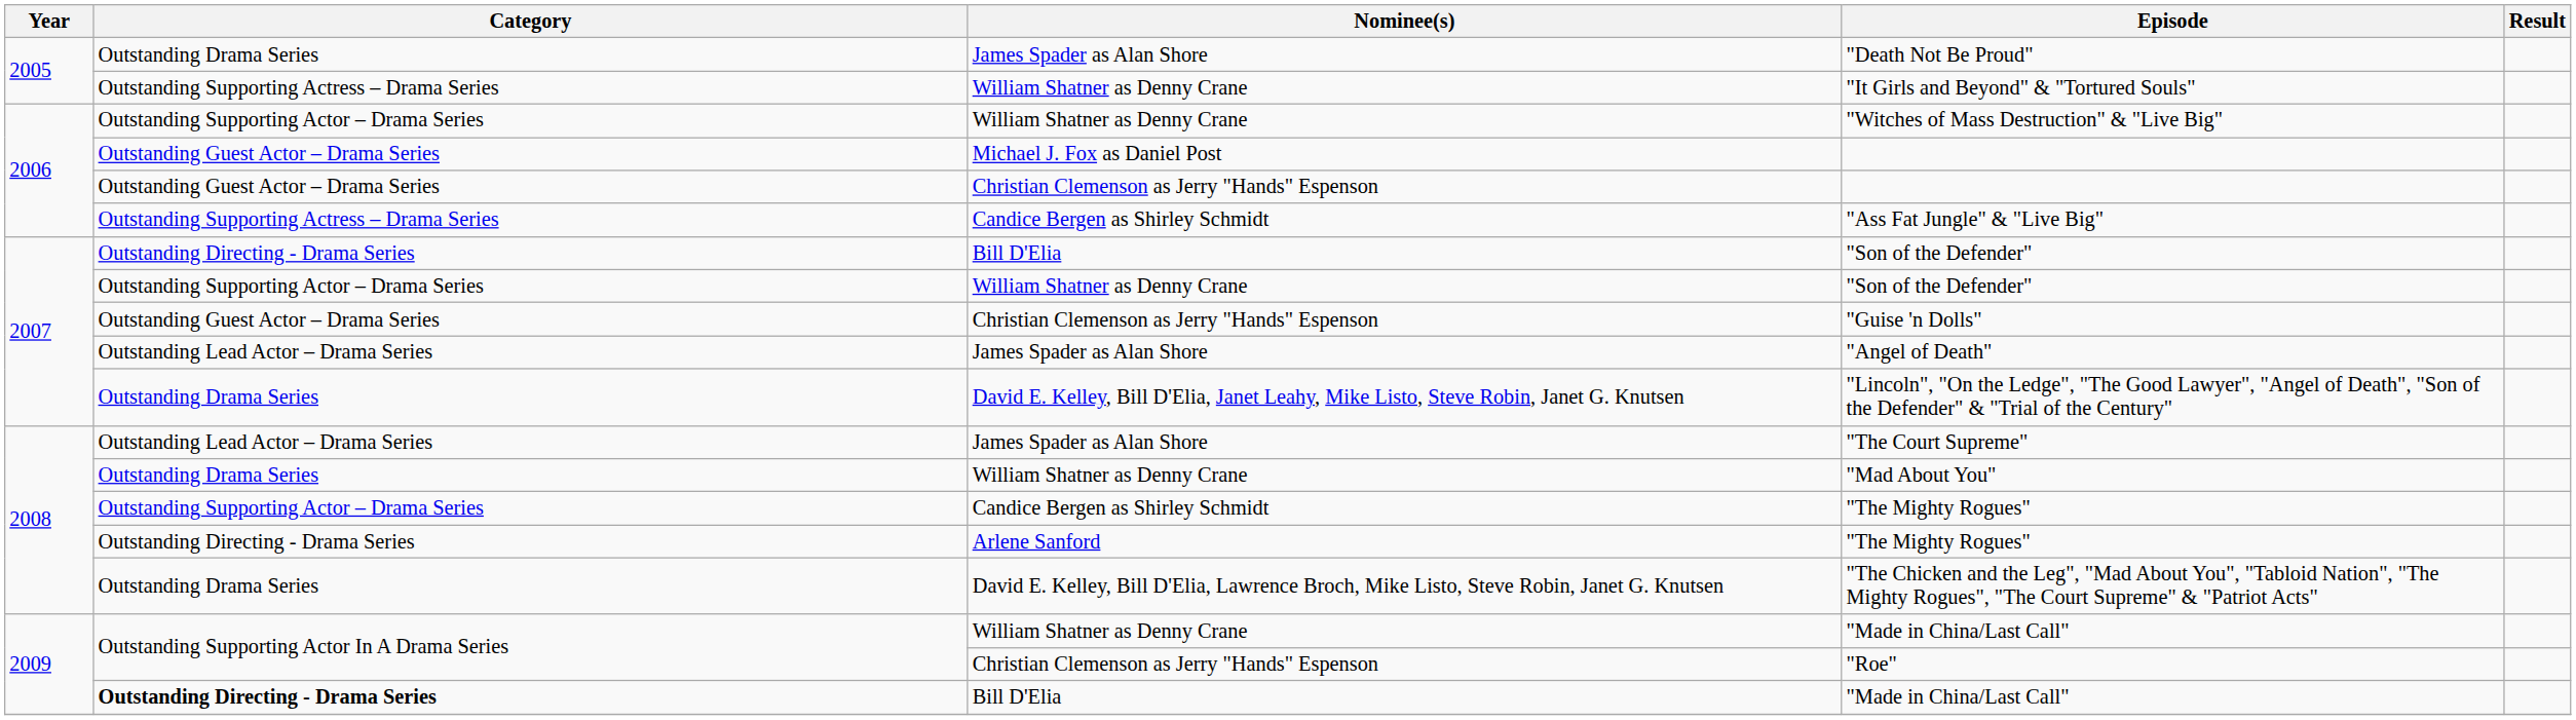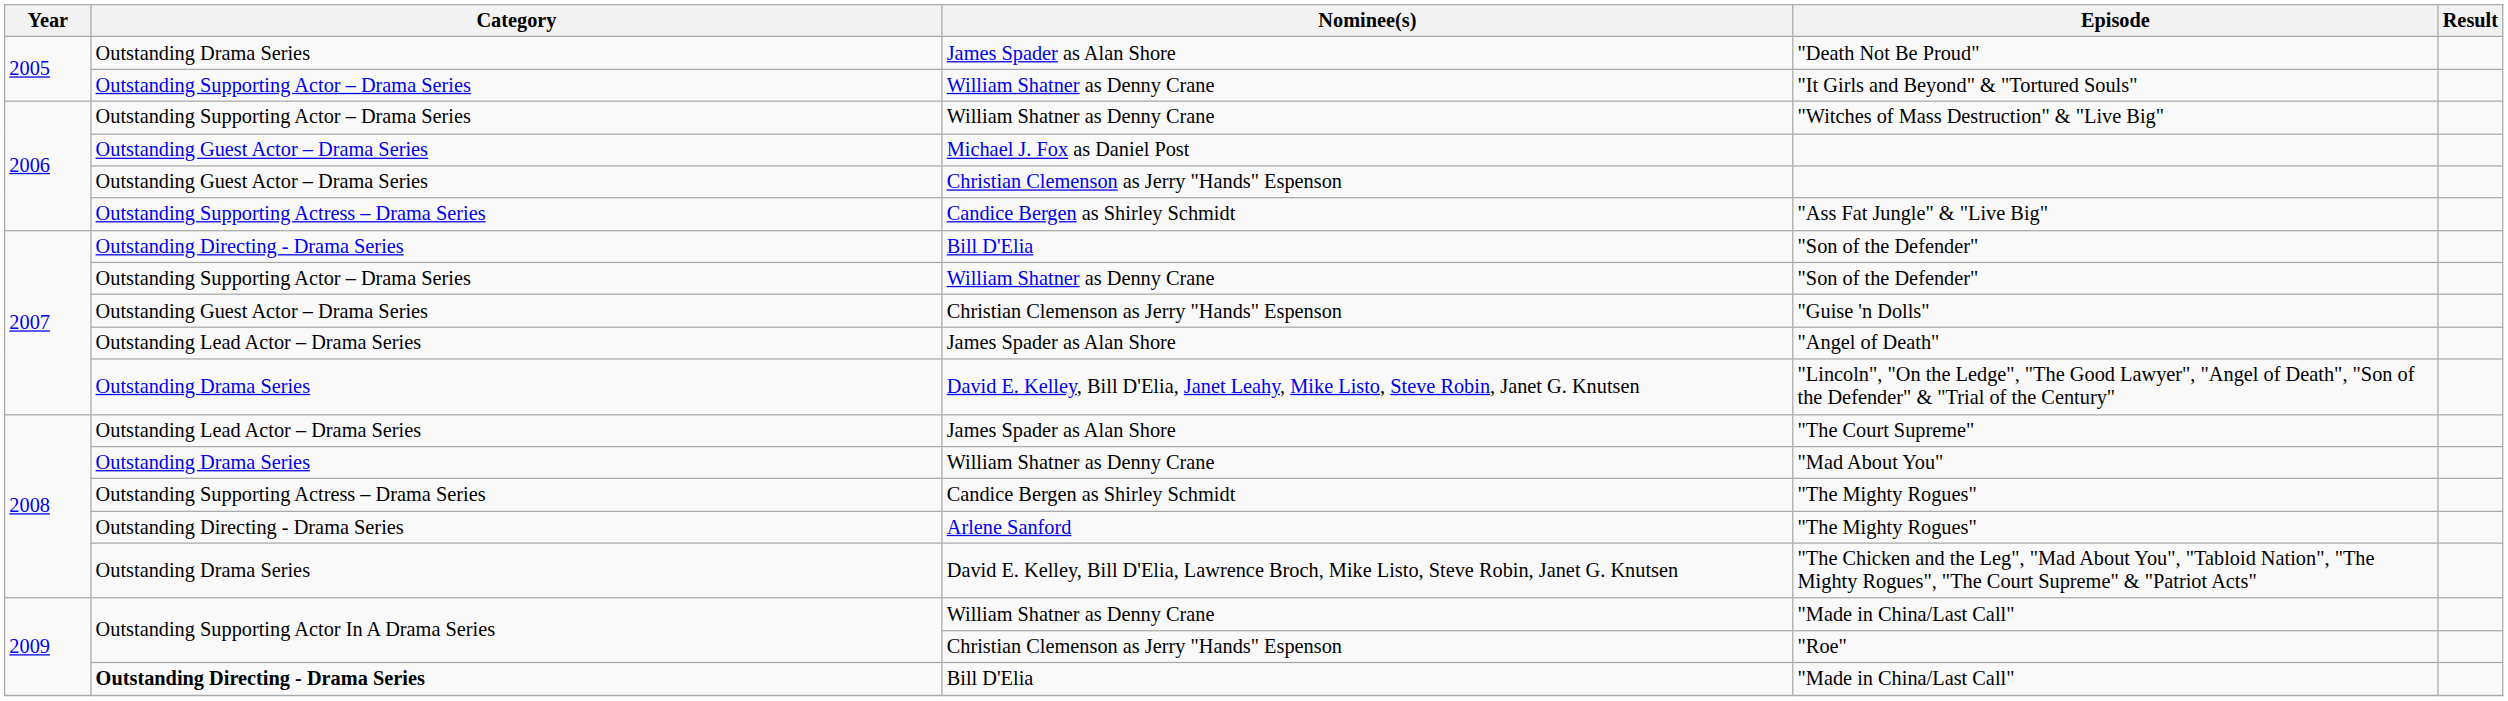 <table class="wikitable">
 <tr>
 <th width="3.5%">Year</th>
 <th width="35%">Category</th>
 <th width="35%">Nominee(s)</th>
 <th width="40%">Episode</th>
 <th width="3.5%">Result</th>
 </tr>
 <tr>
 <td rowspan=2><a href='#'>2005</a></td>
 <td>Outstanding Drama Series</td>
 <td><a href='#'>James Spader</a> as Alan Shore</td>
 <td>"Death Not Be Proud"</td>
 <td></td>
 </tr>
 <tr>
-<td>Outstanding Supporting Actress – Drama Series</td>
+<td><a href='#'>Outstanding Supporting Actor – Drama Series</a></td>
 <td><a href='#'>William Shatner</a> as Denny Crane</td>
 <td>"It Girls and Beyond" & "Tortured Souls"</td>
 <td></td>
 </tr>
 <tr>
 <td rowspan=4><a href='#'>2006</a></td>
 <td>Outstanding Supporting Actor – Drama Series</td>
 <td>William Shatner as Denny Crane</td>
 <td>"Witches of Mass Destruction" & "Live Big"</td>
 <td></td>
 </tr>
 <tr>
 <td><a href='#'>Outstanding Guest Actor – Drama Series</a></td>
 <td><a href='#'>Michael J. Fox</a> as Daniel Post</td>
 <td></td>
 <td></td>
 </tr>
 <tr>
 <td>Outstanding Guest Actor – Drama Series</td>
 <td><a href='#'>Christian Clemenson</a> as Jerry "Hands" Espenson</td>
 <td></td>
 <td></td>
 </tr>
 <tr>
 <td><a href='#'>Outstanding Supporting Actress – Drama Series</a></td>
 <td><a href='#'>Candice Bergen</a> as Shirley Schmidt</td>
 <td>"Ass Fat Jungle" & "Live Big"</td>
 <td></td>
 </tr>
 <tr>
 <td rowspan=5><a href='#'>2007</a></td>
 <td><a href='#'>Outstanding Directing - Drama Series</a></td>
 <td><a href='#'>Bill D'Elia</a></td>
 <td>"Son of the Defender"</td>
 <td></td>
 </tr>
 <tr>
 <td>Outstanding Supporting Actor – Drama Series</td>
 <td><a href='#'>William Shatner</a> as Denny Crane</td>
 <td>"Son of the Defender"</td>
 <td></td>
 </tr>
 <tr>
 <td>Outstanding Guest Actor – Drama Series</td>
 <td>Christian Clemenson as Jerry "Hands" Espenson</td>
 <td>"Guise 'n Dolls"</td>
 <td></td>
 </tr>
 <tr>
 <td>Outstanding Lead Actor – Drama Series</td>
 <td>James Spader as Alan Shore</td>
 <td>"Angel of Death"</td>
 <td></td>
 </tr>
 <tr>
 <td><a href='#'>Outstanding Drama Series</a></td>
 <td><a href='#'>David E. Kelley</a>, Bill D'Elia, <a href='#'>Janet Leahy</a>, <a href='#'>Mike Listo</a>, <a href='#'>Steve Robin</a>, Janet G. Knutsen</td>
 <td>"Lincoln", "On the Ledge", "The Good Lawyer", "Angel of Death", "Son of the Defender" & "Trial of the Century"</td>
 <td></td>
 </tr>
 <tr>
 <td rowspan=5><a href='#'>2008</a></td>
 <td>Outstanding Lead Actor – Drama Series</td>
 <td>James Spader as Alan Shore</td>
 <td>"The Court Supreme"</td>
 <td></td>
 </tr>
 <tr>
 <td><a href='#'>Outstanding Drama Series</a></td>
 <td>William Shatner as Denny Crane</td>
 <td>"Mad About You"</td>
 <td></td>
 </tr>
 <tr>
-<td><a href='#'>Outstanding Supporting Actor – Drama Series</a></td>
+<td>Outstanding Supporting Actress – Drama Series</td>
 <td>Candice Bergen as Shirley Schmidt</td>
 <td>"The Mighty Rogues"</td>
 <td></td>
 </tr>
 <tr>
 <td>Outstanding Directing - Drama Series</td>
 <td><a href='#'>Arlene Sanford</a></td>
 <td>"The Mighty Rogues"</td>
 <td></td>
 </tr>
 <tr>
 <td>Outstanding Drama Series</td>
 <td>David E. Kelley, Bill D'Elia, Lawrence Broch, Mike Listo, Steve Robin, Janet G. Knutsen</td>
 <td>"The Chicken and the Leg", "Mad About You", "Tabloid Nation", "The Mighty Rogues", "The Court Supreme" & "Patriot Acts"</td>
 <td></td>
 </tr>
 <tr>
 <td rowspan=3><a href='#'>2009</a></td>
 <td rowspan=2>Outstanding Supporting Actor In A Drama Series</td>
 <td>William Shatner as Denny Crane</td>
 <td>"Made in China/Last Call"</td>
 <td></td>
 </tr>
 <tr>
 <td>Christian Clemenson as Jerry "Hands" Espenson</td>
 <td>"Roe"</td>
 <td></td>
 </tr>
 <tr>
 <td><strong>Outstanding Directing - Drama Series</strong></td>
 <td>Bill D'Elia</td>
 <td>"Made in China/Last Call"</td>
 <td></td>
 </tr>
 <tr>
 </tr>
 </table>
